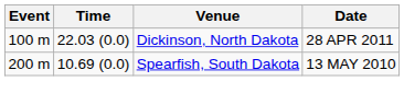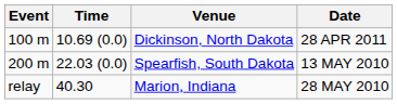 <table class="wikitable">
 <tr>
 <th>Event</th>
 <th>Time</th>
 <th>Venue</th>
 <th>Date</th>
 </tr>
 <tr>
 <td>100 m</td>
-<td>22.03 (0.0)</td>
+<td>10.69 (0.0)</td>
 <td><a href='#'>Dickinson, North Dakota</a></td>
 <td>28 APR 2011</td>
 </tr>
 <tr>
 <td>200 m</td>
-<td>10.69 (0.0)</td>
+<td>22.03 (0.0)</td>
 <td><a href='#'>Spearfish, South Dakota</a></td>
 <td>13 MAY 2010 </td>
 </tr>
+<tr>
+<td> relay</td>
+<td>40.30</td>
+<td><a href='#'>Marion, Indiana</a></td>
+<td>28 MAY 2010</td>
+</tr>
 </table>
